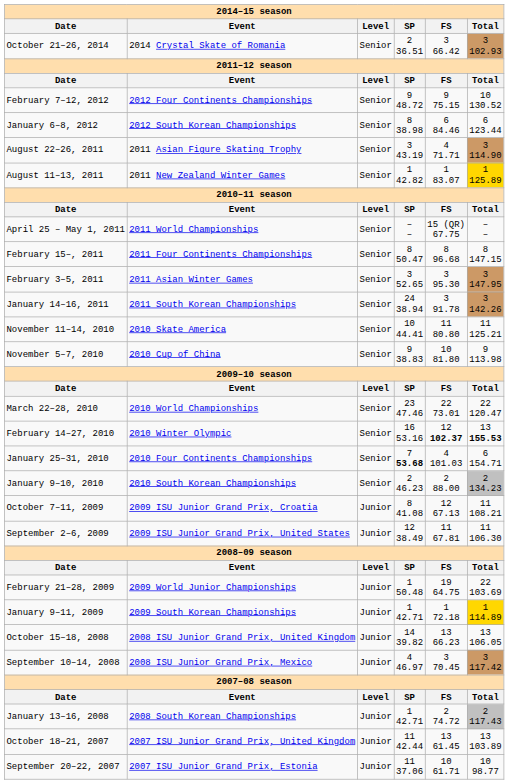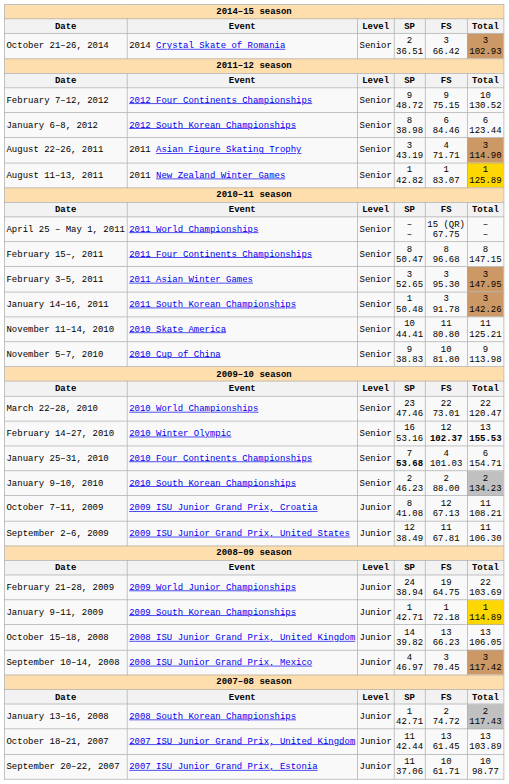 <table class="wikitable">
 <tr>
 <th style="background-color: #ffdead;" colspan="6">2014–15 season</th>
 </tr>
 <tr>
 <th>Date</th>
 <th>Event</th>
 <th>Level</th>
 <th>SP</th>
 <th>FS</th>
 <th>Total</th>
 </tr>
 <tr>
 <td>October 21–26, 2014</td>
 <td>2014 <a href='#'>Crystal Skate of Romania</a></td>
 <td align="center">Senior</td>
 <td align="center">2 <br> 36.51</td>
 <td align="center">3 <br> 66.42</td>
 <td align="center" bgcolor="#cc9966">3 <br> 102.93</td>
 </tr>
 <tr>
 <th style="background-color: #ffdead;" colspan="6">2011–12 season</th>
 </tr>
 <tr>
 <th>Date</th>
 <th>Event</th>
 <th>Level</th>
 <th>SP</th>
 <th>FS</th>
 <th>Total</th>
 </tr>
 <tr>
 <td>February 7–12, 2012</td>
 <td><a href='#'>2012 Four Continents Championships</a></td>
 <td align="center">Senior</td>
 <td align="center">9 <br> 48.72</td>
 <td align="center">9 <br> 75.15</td>
 <td align="center">10 <br> 130.52</td>
 </tr>
 <tr>
 <td>January 6–8, 2012</td>
 <td><a href='#'>2012 South Korean Championships</a></td>
 <td align="center">Senior</td>
 <td align="center">8 <br> 38.98</td>
 <td align="center">6 <br> 84.46</td>
 <td align="center">6 <br> 123.44</td>
 </tr>
 <tr>
 <td>August 22–26, 2011</td>
 <td>2011 <a href='#'>Asian Figure Skating Trophy</a></td>
 <td align="center">Senior</td>
 <td align="center">3 <br> 43.19</td>
 <td align="center">4 <br> 71.71</td>
 <td align="center" bgcolor="#cc9966">3 <br> 114.90</td>
 </tr>
 <tr>
 <td>August 11–13, 2011</td>
 <td>2011 <a href='#'>New Zealand Winter Games</a></td>
 <td align="center">Senior</td>
 <td align="center">1 <br> 42.82</td>
 <td align="center">1 <br> 83.07</td>
 <td align="center" bgcolor="gold">1 <br> 125.89</td>
 </tr>
 <tr>
 <th style="background-color: #ffdead;" colspan="6">2010–11 season</th>
 </tr>
 <tr>
 <th>Date</th>
 <th>Event</th>
 <th>Level</th>
 <th>SP</th>
 <th>FS</th>
 <th>Total</th>
 </tr>
 <tr>
 <td>April 25 – May 1, 2011</td>
 <td><a href='#'>2011 World Championships</a></td>
 <td align="center">Senior</td>
 <td align="center">– <br> –</td>
 <td align="center">15 (QR) <br> 67.75</td>
 <td align="center">– <br> –</td>
 </tr>
 <tr>
 <td>February 15–, 2011</td>
 <td><a href='#'>2011 Four Continents Championships</a></td>
 <td align="center">Senior</td>
 <td align="center">8 <br> 50.47</td>
 <td align="center">8 <br> 96.68</td>
 <td align="center">8 <br> 147.15</td>
 </tr>
 <tr>
 <td>February 3–5, 2011</td>
 <td><a href='#'>2011 Asian Winter Games</a></td>
 <td align="center">Senior</td>
 <td align="center">3 <br> 52.65</td>
 <td align="center">3 <br> 95.30</td>
 <td align="center" bgcolor="#cc9966">3 <br> 147.95</td>
 </tr>
 <tr>
 <td>January 14–16, 2011</td>
 <td><a href='#'>2011 South Korean Championships</a></td>
 <td align="center">Senior</td>
-<td align="center">24 <br> 38.94</td>
+<td align="center">1 <br> 50.48</td>
 <td align="center">3 <br> 91.78</td>
 <td align="center" bgcolor="#cc9966">3 <br> 142.26</td>
 </tr>
 <tr>
 <td>November 11–14, 2010</td>
 <td><a href='#'>2010 Skate America</a></td>
 <td align="center">Senior</td>
 <td align="center">10 <br> 44.41</td>
 <td align="center">11 <br> 80.80</td>
 <td align="center">11 <br> 125.21</td>
 </tr>
 <tr>
 <td>November 5–7, 2010</td>
 <td><a href='#'>2010 Cup of China</a></td>
 <td align="center">Senior</td>
 <td align="center">9 <br> 38.83</td>
 <td align="center">10 <br> 81.80</td>
 <td align="center">9 <br> 113.98</td>
 </tr>
 <tr>
 <th style="background-color: #ffdead;" colspan="6">2009–10 season</th>
 </tr>
 <tr>
 <th>Date</th>
 <th>Event</th>
 <th>Level</th>
 <th>SP</th>
 <th>FS</th>
 <th>Total</th>
 </tr>
 <tr>
 <td>March 22–28, 2010</td>
 <td><a href='#'>2010 World Championships</a></td>
 <td align="center">Senior</td>
 <td align="center">23 <br> 47.46</td>
 <td align="center">22 <br> 73.01</td>
 <td align="center">22 <br> 120.47</td>
 </tr>
 <tr>
 <td>February 14–27, 2010</td>
 <td><a href='#'>2010 Winter Olympic</a></td>
 <td align="center">Senior</td>
 <td align="center">16 <br> 53.16</td>
 <td align="center">12 <br> <strong>102.37</strong></td>
 <td align="center">13 <br> <strong>155.53</strong></td>
 </tr>
 <tr>
 <td>January 25–31, 2010</td>
 <td><a href='#'>2010 Four Continents Championships</a></td>
 <td align="center">Senior</td>
 <td align="center">7 <br> <strong>53.68</strong></td>
 <td align="center">4 <br> 101.03</td>
 <td align="center">6 <br> 154.71</td>
 </tr>
 <tr>
 <td>January 9–10, 2010</td>
 <td><a href='#'>2010 South Korean Championships</a></td>
 <td align="center">Senior</td>
 <td align="center">2 <br> 46.23</td>
 <td align="center">2 <br> 88.00</td>
 <td align="center" bgcolor="silver">2 <br> 134.23</td>
 </tr>
 <tr>
 <td>October 7–11, 2009</td>
 <td><a href='#'>2009 ISU Junior Grand Prix, Croatia</a></td>
 <td align="center">Junior</td>
 <td align="center">8 <br> 41.08</td>
 <td align="center">12 <br> 67.13</td>
 <td align="center">11 <br> 108.21</td>
 </tr>
 <tr>
 <td>September 2–6, 2009</td>
 <td><a href='#'>2009 ISU Junior Grand Prix, United States</a></td>
 <td align="center">Junior</td>
 <td align="center">12 <br> 38.49</td>
 <td align="center">11 <br> 67.81</td>
 <td align="center">11 <br> 106.30</td>
 </tr>
 <tr>
 <th style="background-color: #ffdead;" colspan="6">2008–09 season</th>
 </tr>
 <tr>
 <th>Date</th>
 <th>Event</th>
 <th>Level</th>
 <th>SP</th>
 <th>FS</th>
 <th>Total</th>
 </tr>
 <tr>
 <td>February 21–28, 2009</td>
 <td><a href='#'>2009 World Junior Championships</a></td>
 <td align="center">Junior</td>
-<td align="center">1 <br> 50.48</td>
+<td align="center">24 <br> 38.94</td>
 <td align="center">19 <br> 64.75</td>
 <td align="center">22 <br> 103.69</td>
 </tr>
 <tr>
 <td>January 9–11, 2009</td>
 <td><a href='#'>2009 South Korean Championships</a></td>
 <td align="center">Junior</td>
 <td align="center">1 <br> 42.71</td>
 <td align="center">1 <br> 72.18</td>
 <td align="center" bgcolor="gold">1 <br> 114.89</td>
 </tr>
 <tr>
 <td>October 15–18, 2008</td>
 <td><a href='#'>2008 ISU Junior Grand Prix, United Kingdom</a></td>
 <td align="center">Junior</td>
 <td align="center">14 <br> 39.82</td>
 <td align="center">13 <br> 66.23</td>
 <td align="center">13 <br> 106.05</td>
 </tr>
 <tr>
 <td>September 10–14, 2008</td>
 <td><a href='#'>2008 ISU Junior Grand Prix, Mexico</a></td>
 <td align="center">Junior</td>
 <td align="center">4 <br> 46.97</td>
 <td align="center">3 <br> 70.45</td>
 <td align="center" bgcolor="#cc9966">3 <br> 117.42</td>
 </tr>
 <tr>
 <th style="background-color: #ffdead;" colspan="6">2007–08 season</th>
 </tr>
 <tr>
 <th>Date</th>
 <th>Event</th>
 <th>Level</th>
 <th>SP</th>
 <th>FS</th>
 <th>Total</th>
 </tr>
 <tr>
 <td>January 13–16, 2008</td>
 <td><a href='#'>2008 South Korean Championships</a></td>
 <td align="center">Junior</td>
 <td align="center">1 <br> 42.71</td>
 <td align="center">2 <br> 74.72</td>
 <td align="center" bgcolor="silver">2 <br> 117.43</td>
 </tr>
 <tr>
 <td>October 18–21, 2007</td>
 <td><a href='#'>2007 ISU Junior Grand Prix, United Kingdom</a></td>
 <td align="center">Junior</td>
 <td align="center">11 <br> 42.44</td>
 <td align="center">13 <br> 61.45</td>
 <td align="center">13 <br> 103.89</td>
 </tr>
 <tr>
 <td>September 20–22, 2007</td>
 <td><a href='#'>2007 ISU Junior Grand Prix, Estonia</a></td>
 <td align="center">Junior</td>
 <td align="center">11 <br> 37.06</td>
 <td align="center">10 <br> 61.71</td>
 <td align="center">10 <br> 98.77</td>
 </tr>
 </table>
